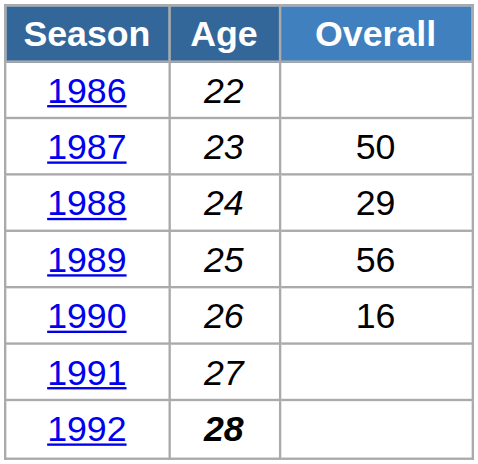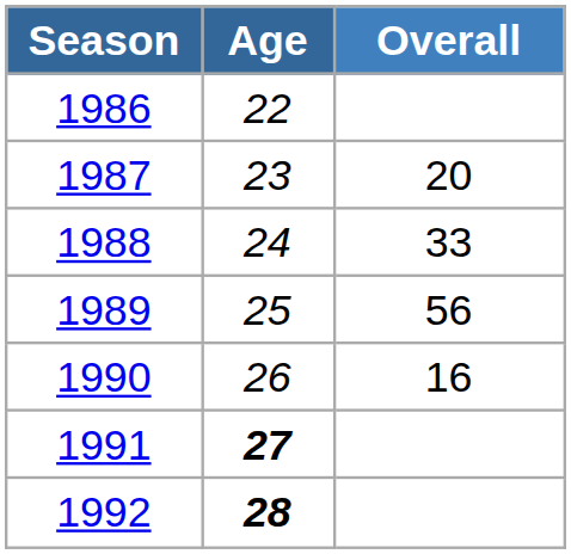 <table class="wikitable" style="font-size:95%; text-align:center; border:grey solid 1px; border-collapse:collapse; background:#ffffff;">
 <tr>
 <th style="background-color:#369; color:white; width:60px;"> Season </th>
 <th style="background-color:#369; color:white; width:40px;"> Age </th>
 <th style="background-color:#4180be; color:white; width:75px;">Overall</th>
 </tr>
 <tr>
 <td><a href='#'>1986</a></td>
 <td><em>22</em></td>
 <td></td>
 </tr>
 <tr>
 <td><a href='#'>1987</a></td>
 <td><em>23</em></td>
-<td>50</td>
+<td>20</td>
 </tr>
 <tr>
 <td><a href='#'>1988</a></td>
 <td><em>24</em></td>
-<td>29</td>
+<td>33</td>
 </tr>
 <tr>
 <td><a href='#'>1989</a></td>
 <td><em>25</em></td>
 <td>56</td>
 </tr>
 <tr>
 <td><a href='#'>1990</a></td>
 <td><em>26</em></td>
 <td>16</td>
 </tr>
 <tr>
 <td><a href='#'>1991</a></td>
-<td><em>27</em></td>
+<td><strong><em>27</em></strong></td>
 <td></td>
 </tr>
 <tr>
 <td><a href='#'>1992</a></td>
 <td><strong><em>28</em></strong></td>
 <td></td>
 </tr>
 </table>
